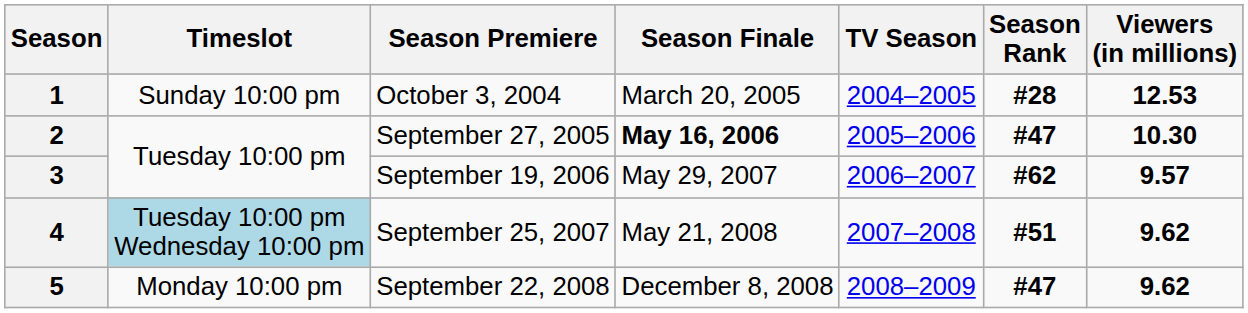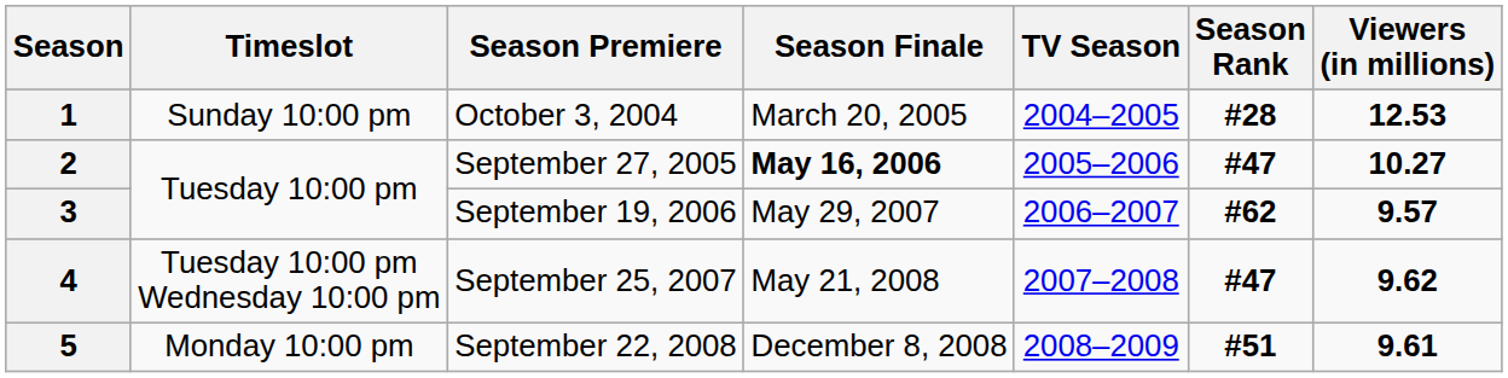 <table class="wikitable">
 <tr>
 <th>Season</th>
 <th>Timeslot</th>
 <th>Season Premiere</th>
 <th>Season Finale</th>
 <th>TV Season</th>
 <th>Season<br>Rank</th>
 <th>Viewers<br>(in millions)</th>
 </tr>
 <tr>
 <th>1</th>
 <td style="text-align:center;">Sunday 10:00 pm</td>
 <td>October 3, 2004</td>
 <td>March 20, 2005</td>
 <td style="text-align:center;"><a href='#'>2004–2005</a></td>
 <td style="text-align:center;"><strong>#28</strong></td>
 <td style="text-align:center;"><strong>12.53</strong></td>
 </tr>
 <tr>
 <th>2</th>
 <td rowspan="2" style="text-align:center;">Tuesday 10:00 pm</td>
 <td>September 27, 2005</td>
 <td><strong>May 16, 2006</strong></td>
 <td style="text-align:center;"><a href='#'>2005–2006</a></td>
 <td style="text-align:center;"><strong>#47</strong></td>
-<td style="text-align:center;"><strong>10.30</strong></td>
+<td style="text-align:center;"><strong>10.27</strong></td>
 </tr>
 <tr>
 <th>3</th>
 <td>September 19, 2006</td>
 <td>May 29, 2007</td>
 <td style="text-align:center;"><a href='#'>2006–2007</a></td>
 <td style="text-align:center;"><strong>#62</strong></td>
 <td style="text-align:center;"><strong>9.57</strong></td>
 </tr>
 <tr>
 <th>4</th>
-<td style="background: lightblue; text-align:center;">Tuesday 10:00 pm<br>Wednesday 10:00 pm</td>
+<td style="text-align:center;">Tuesday 10:00 pm<br>Wednesday 10:00 pm</td>
 <td>September 25, 2007</td>
 <td>May 21, 2008</td>
 <td style="text-align:center;"><a href='#'>2007–2008</a></td>
-<td style="text-align:center;"><strong>#51</strong></td>
+<td style="text-align:center;"><strong>#47</strong></td>
 <td style="text-align:center;"><strong>9.62</strong></td>
 </tr>
 <tr>
 <th>5</th>
 <td style="text-align:center;">Monday 10:00 pm</td>
 <td>September 22, 2008</td>
 <td>December 8, 2008</td>
 <td style="text-align:center;"><a href='#'>2008–2009</a></td>
-<td style="text-align:center;"><strong>#47</strong></td>
-<td style="text-align:center;"><strong>9.62</strong></td>
+<td style="text-align:center;"><strong>#51</strong></td>
+<td style="text-align:center;"><strong>9.61</strong></td>
 </tr>
 </table>
